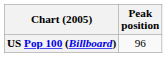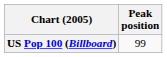 <table class="wikitable plainrowheaders" style="text-align:center;">
 <tr>
 <th scope="col">Chart (2005)</th>
 <th scope="col">Peak<br>position</th>
 </tr>
 <tr>
 <th scope="row">US <a href='#'>Pop 100</a> (<em><a href='#'>Billboard</a></em>)</th>
-<td style="text-align:center;">96</td>
+<td style="text-align:center;">99</td>
 </tr>
 </table>
